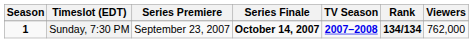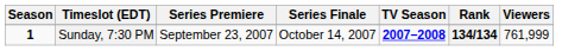 <table class="wikitable">
 <tr>
 <th>Season</th>
 <th>Timeslot (EDT)</th>
 <th>Series Premiere</th>
 <th>Series Finale</th>
 <th>TV Season</th>
 <th>Rank</th>
 <th>Viewers</th>
 </tr>
 <tr>
 </tr>
 <tr style="background-color:#F9F9F9">
 <th style="background:#F9F9F9;text-align:center"><strong>1</strong></th>
 <th style="font-weight:normal;text-align:center">Sunday, 7:30 PM</th>
 <td>September 23, 2007</td>
-<td><strong>October 14, 2007</strong></td>
+<td>October 14, 2007</td>
 <td style="font-weight:normal;text-align:center"><strong><a href='#'>2007–2008</a></strong></td>
 <th style="text-align:center"><strong>134/134</strong></th>
-<td style="text-align:center">762,000</td>
+<td style="text-align:center">761,999</td>
 </tr>
 </table>
